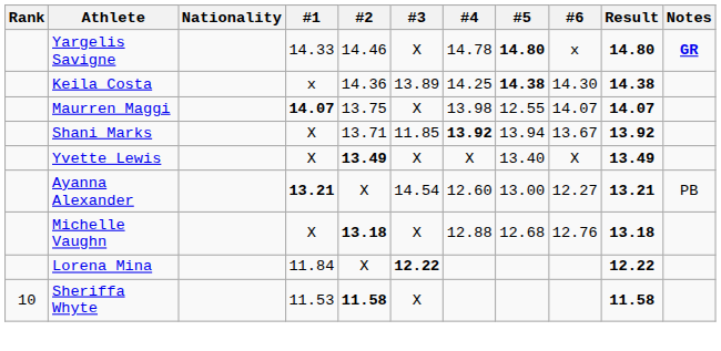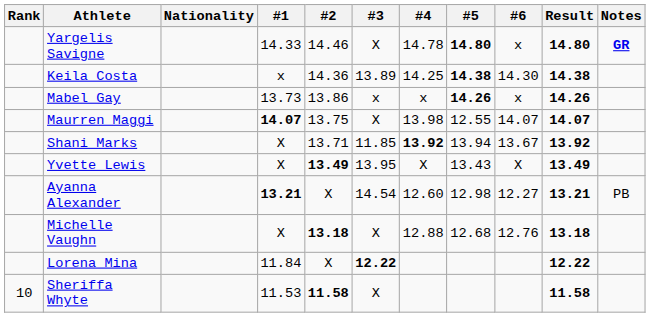 <table class="wikitable sortable" style="text-align:center">
 <tr>
 <th>Rank</th>
 <th>Athlete</th>
 <th>Nationality</th>
 <th>#1</th>
 <th>#2</th>
 <th>#3</th>
 <th>#4</th>
 <th>#5</th>
 <th>#6</th>
 <th>Result</th>
 <th>Notes</th>
 </tr>
 <tr>
 <td></td>
 <td align="left"><a href='#'>Yargelis Savigne</a></td>
 <td align=left></td>
 <td>14.33</td>
 <td>14.46</td>
 <td>X</td>
 <td>14.78</td>
 <td><strong>14.80</strong></td>
 <td>x</td>
 <td><strong>14.80</strong></td>
 <td><strong><a href='#'>GR</a></strong></td>
 </tr>
 <tr>
 <td></td>
 <td align="left"><a href='#'>Keila Costa</a></td>
 <td align=left></td>
 <td>x</td>
 <td>14.36</td>
 <td>13.89</td>
 <td>14.25</td>
 <td><strong>14.38</strong></td>
 <td>14.30</td>
 <td><strong>14.38</strong></td>
 <td></td>
 </tr>
 <tr>
 <td></td>
+<td align="left"><a href='#'>Mabel Gay</a></td>
+<td align=left></td>
+<td>13.73</td>
+<td>13.86</td>
+<td>x</td>
+<td>x</td>
+<td><strong>14.26</strong></td>
+<td>x</td>
+<td><strong>14.26</strong></td>
+<td></td>
+</tr>
+<tr>
+<td></td>
 <td align="left"><a href='#'>Maurren Maggi</a></td>
 <td align=left></td>
 <td><strong>14.07</strong></td>
 <td>13.75</td>
 <td>X</td>
 <td>13.98</td>
 <td>12.55</td>
 <td>14.07</td>
 <td><strong>14.07</strong></td>
 <td></td>
 </tr>
 <tr>
 <td></td>
 <td align="left"><a href='#'>Shani Marks</a></td>
 <td align=left></td>
 <td>X</td>
 <td>13.71</td>
 <td>11.85</td>
 <td><strong>13.92</strong></td>
 <td>13.94</td>
 <td>13.67</td>
 <td><strong>13.92</strong></td>
 <td></td>
 </tr>
 <tr>
 <td></td>
 <td align="left"><a href='#'>Yvette Lewis</a></td>
 <td align=left></td>
 <td>X</td>
 <td><strong>13.49</strong></td>
+<td>13.95</td>
 <td>X</td>
-<td>X</td>
-<td>13.40</td>
+<td>13.43</td>
 <td>X</td>
 <td><strong>13.49</strong></td>
 <td></td>
 </tr>
 <tr>
 <td></td>
 <td align="left"><a href='#'>Ayanna Alexander</a></td>
 <td align=left></td>
 <td><strong>13.21</strong></td>
 <td>X</td>
 <td>14.54</td>
 <td>12.60</td>
-<td>13.00</td>
+<td>12.98</td>
 <td>12.27</td>
 <td><strong>13.21</strong></td>
 <td>PB</td>
 </tr>
 <tr>
 <td></td>
 <td align="left"><a href='#'>Michelle Vaughn</a></td>
 <td align=left></td>
 <td>X</td>
 <td><strong>13.18</strong></td>
 <td>X</td>
 <td>12.88</td>
 <td>12.68</td>
 <td>12.76</td>
 <td><strong>13.18</strong></td>
 <td></td>
 </tr>
 <tr>
 <td></td>
 <td align="left"><a href='#'>Lorena Mina</a></td>
 <td align=left></td>
 <td>11.84</td>
 <td>X</td>
 <td><strong>12.22</strong></td>
 <td></td>
 <td></td>
 <td></td>
 <td><strong>12.22</strong></td>
 <td></td>
 </tr>
 <tr>
 <td>10</td>
 <td align="left"><a href='#'>Sheriffa Whyte</a></td>
 <td align=left></td>
 <td>11.53</td>
 <td><strong>11.58</strong></td>
 <td>X</td>
 <td></td>
 <td></td>
 <td></td>
 <td><strong>11.58</strong></td>
 <td></td>
 </tr>
 </table>
